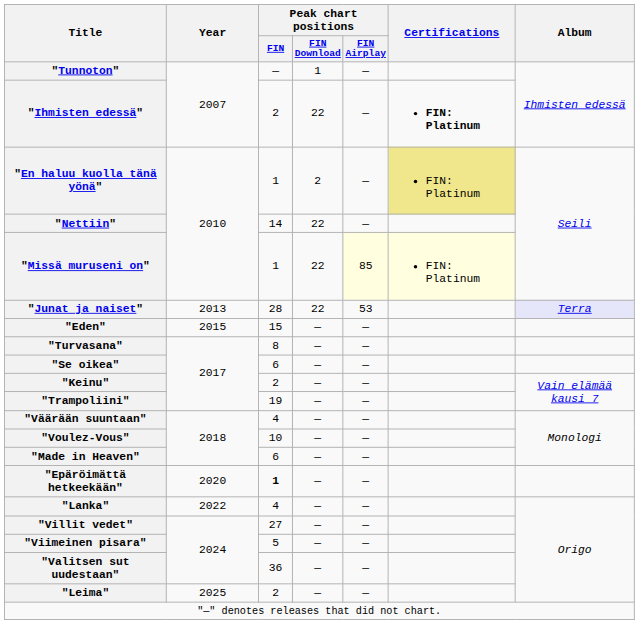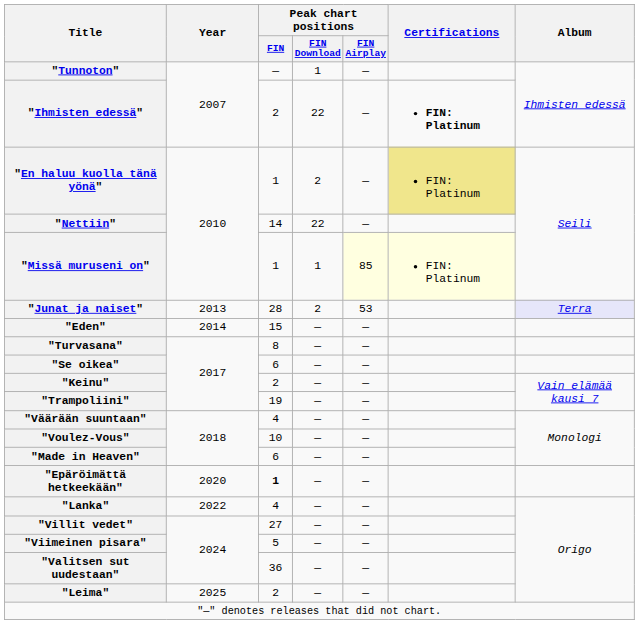 <table class="wikitable plainrowheaders" style="text-align:center;">
 <tr>
 <th rowspan="2" width="180">Title</th>
 <th rowspan="2" width="100">Year</th>
 <th colspan="3" width="100">Peak chart positions</th>
 <th rowspan="2" width="140"><a href='#'>Certifications</a><br></th>
 <th rowspan="2" width="130">Album</th>
 </tr>
 <tr>
 <th style="width:3em;font-size:85%"><a href='#'>FIN</a><br></th>
 <th style="width:3em;font-size:85%"><a href='#'>FIN<br>Download</a><br></th>
 <th style="width:3em;font-size:85%"><a href='#'>FIN<br>Airplay</a><br></th>
 </tr>
 <tr>
 <th scope="row">"<a href='#'>Tunnoton</a>"</th>
 <td rowspan="2">2007</td>
 <td>—</td>
 <td>1</td>
 <td>—</td>
 <td align="left"></td>
 <td rowspan="2"><em><a href='#'>Ihmisten edessä</a></em></td>
 </tr>
 <tr>
 <th scope="row">"<a href='#'>Ihmisten edessä</a>"</th>
 <td>2</td>
 <td>22</td>
 <td>—</td>
 <td align="left"><strong><br><ul><li>FIN: Platinum</li></ul></strong></td>
 </tr>
 <tr>
 <th scope="row">"<a href='#'>En haluu kuolla tänä yönä</a>"</th>
 <td rowspan="3">2010</td>
 <td>1</td>
 <td>2</td>
 <td>—</td>
 <td align="left" style="background: khaki;"><br><ul><li>FIN: Platinum</li></ul></td>
 <td rowspan="3"><em><a href='#'>Seili</a></em></td>
 </tr>
 <tr>
 <th scope="row">"<a href='#'>Nettiin</a>"</th>
 <td>14</td>
 <td>22</td>
 <td>—</td>
 <td align="left"></td>
 </tr>
 <tr>
 <th scope="row">"<a href='#'>Missä muruseni on</a>"</th>
 <td>1</td>
-<td>22</td>
+<td>1</td>
 <td style="background: lightyellow;">85</td>
 <td align="left" style="background: lightyellow;"><br><ul><li>FIN: Platinum</li></ul></td>
 </tr>
 <tr>
 <th scope="row">"<a href='#'>Junat ja naiset</a>"</th>
 <td>2013</td>
 <td>28</td>
-<td>22</td>
+<td>2</td>
 <td>53</td>
 <td align="left"></td>
 <td style="background: lavender;"><em><a href='#'>Terra</a></em></td>
 </tr>
 <tr>
 <th scope="row">"Eden"</th>
-<td>2015</td>
+<td>2014</td>
 <td>15</td>
 <td>—</td>
 <td>—</td>
 <td align="left"></td>
 <td></td>
 </tr>
 <tr>
 <th scope="row">"Turvasana"</th>
 <td rowspan="4">2017</td>
 <td>8</td>
 <td>—</td>
 <td>—</td>
 <td align="left"></td>
 <td></td>
 </tr>
 <tr>
 <th scope="row">"Se oikea"</th>
 <td>6</td>
 <td>—</td>
 <td>—</td>
 <td align="left"></td>
 <td></td>
 </tr>
 <tr>
 <th scope="row">"Keinu"</th>
 <td>2</td>
 <td>—</td>
 <td>—</td>
 <td align="left"></td>
 <td rowspan="2"><em><a href='#'>Vain elämää kausi 7</a></em></td>
 </tr>
 <tr>
 <th scope="row">"Trampoliini"</th>
 <td>19</td>
 <td>—</td>
 <td>—</td>
 <td align="left"></td>
 </tr>
 <tr>
 <th scope="row">"Väärään suuntaan"</th>
 <td rowspan="3">2018</td>
 <td>4</td>
 <td>—</td>
 <td>—</td>
 <td align="left"></td>
 <td rowspan="3"><em>Monologi</em></td>
 </tr>
 <tr>
 <th scope="row">"Voulez-Vous"</th>
 <td>10</td>
 <td>—</td>
 <td>—</td>
 <td align="left"></td>
 </tr>
 <tr>
 <th scope="row">"Made in Heaven"</th>
 <td>6</td>
 <td>—</td>
 <td>—</td>
 <td align="left"></td>
 </tr>
 <tr>
 <th scope="row">"Epäröimättä hetkeekään"<br></th>
 <td>2020</td>
 <td><strong>1</strong></td>
 <td>—</td>
 <td>—</td>
 <td align="left"></td>
 <td></td>
 </tr>
 <tr>
 <th scope="row">"Lanka"</th>
 <td>2022</td>
 <td>4</td>
 <td>—</td>
 <td>—</td>
 <td align="left"></td>
 <td rowspan="5"><em>Origo</em></td>
 </tr>
 <tr>
 <th scope="row">"Villit vedet"</th>
 <td rowspan="3">2024</td>
 <td>27</td>
 <td>—</td>
 <td>—</td>
 <td align="left"></td>
 </tr>
 <tr>
 <th scope="row">"Viimeinen pisara"<br></th>
 <td>5</td>
 <td>—</td>
 <td>—</td>
 <td align="left"></td>
 </tr>
 <tr>
 <th scope="row">"Valitsen sut uudestaan"</th>
 <td>36</td>
 <td>—</td>
 <td>—</td>
 <td align="left"></td>
 </tr>
 <tr>
 <th scope="row">"Leima"<br></th>
 <td>2025</td>
 <td>2<br></td>
 <td>—</td>
 <td>—</td>
 <td align="left"></td>
 </tr>
 <tr>
 <td align="center" colspan="8" style="font-size:90%">"—" denotes releases that did not chart.</td>
 </tr>
 </table>
